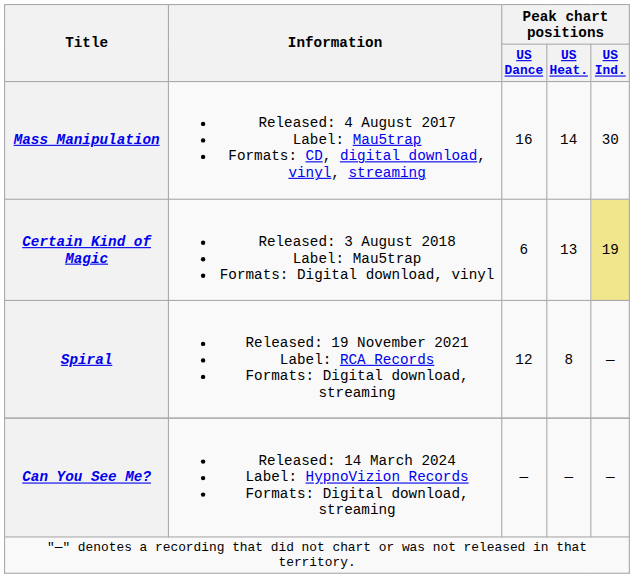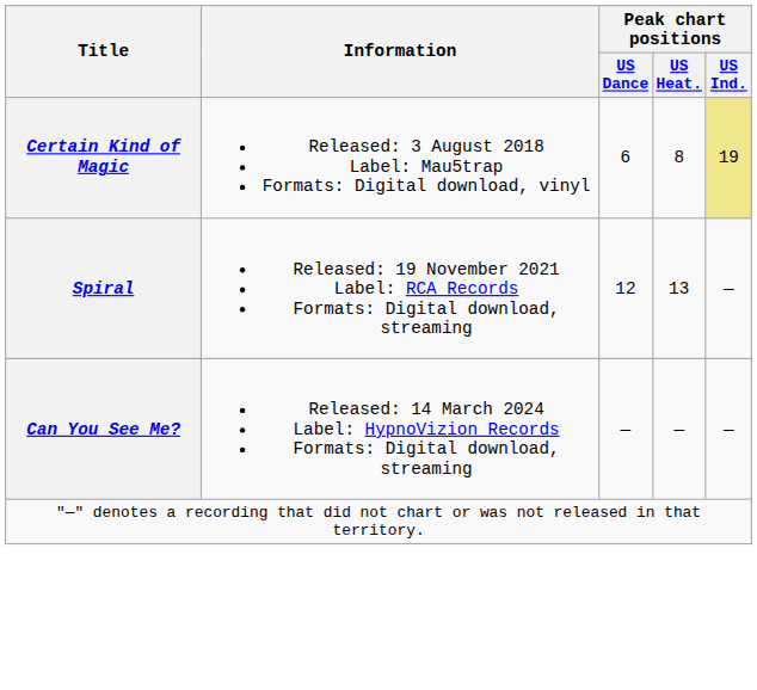 <table class="wikitable plainrowheaders" style="text-align:center;">
 <tr>
 <th scope="col" style="width:11em;" rowspan="2">Title</th>
 <th scope="col" style="width:22.8em;" rowspan="2">Information</th>
 <th scope="col" colspan="3">Peak chart positions</th>
 </tr>
 <tr>
 <th scope="col" style="width:2.5em;font-size:90%;"><a href='#'>US<br>Dance</a><br></th>
 <th scope="col" style="width:2.5em;font-size:90%;"><a href='#'>US<br>Heat.</a><br></th>
 <th scope="col" style="width:2.5em;font-size:90%;"><a href='#'>US<br>Ind.</a><br></th>
 </tr>
 <tr>
-<th scope="row"><em><a href='#'>Mass Manipulation</a></em></th>
-<td><br><ul><li>Released: 4 August 2017</li><li>Label: <a href='#'>Mau5trap</a></li><li>Formats: <a href='#'>CD</a>, <a href='#'>digital download</a>, <a href='#'>vinyl</a>, <a href='#'>streaming</a></li></ul></td>
-<td>16</td>
-<td>14</td>
-<td>30</td>
-</tr>
-<tr>
 <th scope="row"><em><a href='#'>Certain Kind of Magic</a></em></th>
 <td><br><ul><li>Released: 3 August 2018</li><li>Label: Mau5trap</li><li>Formats: Digital download, vinyl</li></ul></td>
 <td>6</td>
-<td>13</td>
+<td>8</td>
 <td style="background: khaki;">19</td>
 </tr>
 <tr>
 <th scope="row"><em><a href='#'>Spiral</a></em></th>
 <td><br><ul><li>Released: 19 November 2021</li><li>Label: <a href='#'>RCA Records</a></li><li>Formats: Digital download, streaming</li></ul></td>
 <td>12</td>
-<td>8</td>
+<td>13</td>
 <td>—</td>
 </tr>
 <tr>
 </tr>
 <tr>
 <th scope="row"><em><a href='#'>Can You See Me?</a></em></th>
 <td><br><ul><li>Released: 14 March 2024</li><li>Label: <a href='#'>HypnoVizion Records</a></li><li>Formats: Digital download, streaming</li></ul></td>
 <td>—</td>
 <td>—</td>
 <td>—</td>
 </tr>
 <tr>
 <td colspan="5" style="font-size:90%">"—" denotes a recording that did not chart or was not released in that territory.</td>
 </tr>
 </table>
